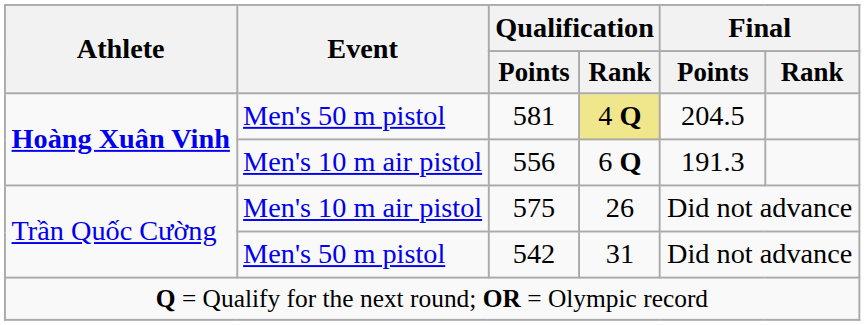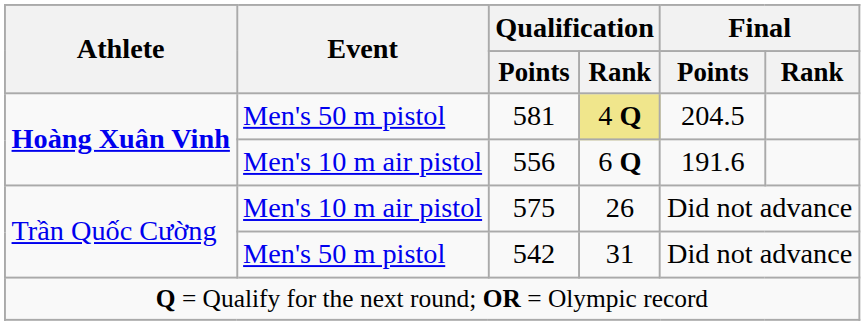 <table class="wikitable" style="font-size:92%">
 <tr>
 <th rowspan="2">Athlete</th>
 <th rowspan="2">Event</th>
 <th colspan="2">Qualification</th>
 <th colspan="2">Final</th>
 </tr>
 <tr style="font-size:95%">
 <th>Points</th>
 <th>Rank</th>
 <th>Points</th>
 <th>Rank</th>
 </tr>
 <tr align="center">
 <td align="left" rowspan="2"><strong><a href='#'>Hoàng Xuân Vinh</a></strong></td>
 <td align="left"><a href='#'>Men's 50 m pistol</a></td>
 <td>581</td>
 <td style="background: khaki;">4 <strong>Q</strong></td>
 <td>204.5 </td>
 <td></td>
 </tr>
 <tr align="center">
 <td align="left"><a href='#'>Men's 10 m air pistol</a></td>
 <td>556</td>
 <td>6 <strong>Q</strong></td>
-<td>191.3</td>
+<td>191.6</td>
 <td></td>
 </tr>
 <tr align="center">
 <td align="left" rowspan="2"><a href='#'>Trần Quốc Cường</a></td>
 <td align="left"><a href='#'>Men's 10 m air pistol</a></td>
 <td>575</td>
 <td>26</td>
 <td colspan="2">Did not advance</td>
 </tr>
 <tr align="center">
 <td align="left"><a href='#'>Men's 50 m pistol</a></td>
 <td>542</td>
 <td>31</td>
 <td colspan="2">Did not advance</td>
 </tr>
 <tr>
 <td colspan="6" style="font-size:90%; text-align:center;"><strong>Q</strong> = Qualify for the next round; <strong>OR</strong> = Olympic record</td>
 </tr>
 </table>
